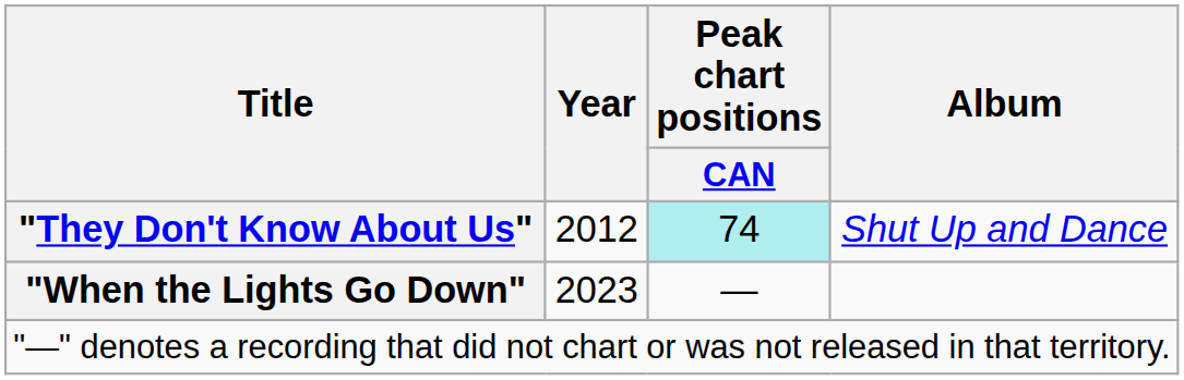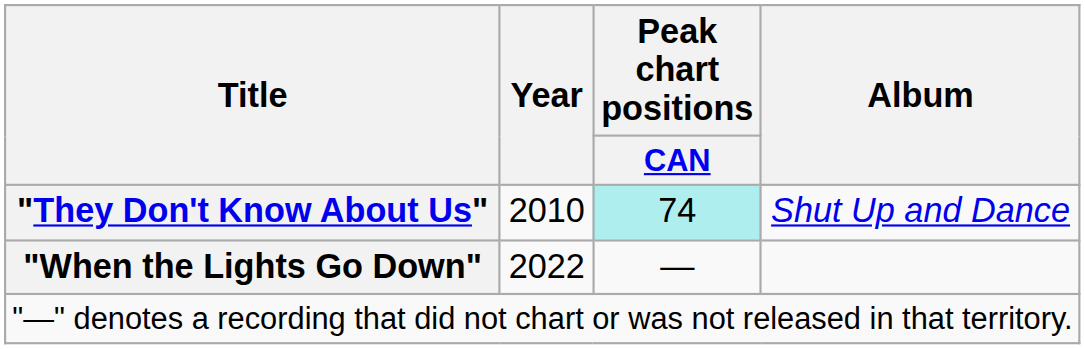 <table class="wikitable plainrowheaders" style="text-align:center;">
 <tr>
 <th scope="col" rowspan="2" style="width:14em;">Title</th>
 <th scope="col" rowspan="2">Year</th>
 <th scope="col">Peak chart positions</th>
 <th scope="col" rowspan="2">Album</th>
 </tr>
 <tr>
 <th scope="col" style="width:2.2em;font-size:90%;"><a href='#'>CAN</a><br></th>
 </tr>
 <tr>
 <th scope="row">"<a href='#'>They Don't Know About Us</a>"<br></th>
-<td>2012</td>
+<td>2010</td>
 <td style="background: paleturquoise;">74</td>
 <td><em><a href='#'>Shut Up and Dance</a></em></td>
 </tr>
 <tr>
 <th scope="row">"When the Lights Go Down"<br></th>
-<td>2023</td>
+<td>2022</td>
 <td>—</td>
 <td></td>
 </tr>
 <tr>
 <td colspan="13" style="font-size:90%">"—" denotes a recording that did not chart or was not released in that territory.</td>
 </tr>
 </table>
